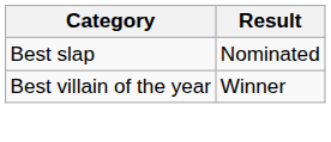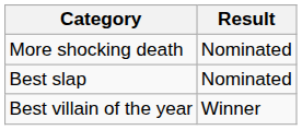 <table class="wikitable">
 <tr>
 <th>Category</th>
 <th>Result</th>
+</tr>
+<tr>
+<td>More shocking death</td>
+<td>Nominated</td>
 </tr>
 <tr>
 <td>Best slap</td>
 <td>Nominated</td>
 </tr>
 <tr>
 <td>Best villain of the year</td>
 <td>Winner</td>
 </tr>
 </table>
